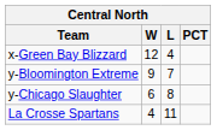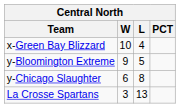 <table class="wikitable" style="text-align:center">
 <tr>
 <th colspan=4>Central North</th>
 </tr>
 <tr>
 <th>Team</th>
 <th>W</th>
 <th>L</th>
 <th>PCT</th>
 </tr>
 <tr>
 <td align=left>x-<a href='#'>Green Bay Blizzard</a></td>
-<td>12</td>
+<td>10</td>
 <td>4</td>
 <td></td>
 </tr>
 <tr>
 <td align=left>y-<a href='#'>Bloomington Extreme</a></td>
 <td>9</td>
-<td>7</td>
+<td>5</td>
 <td></td>
 </tr>
 <tr>
 <td align=left>y-<a href='#'>Chicago Slaughter</a></td>
 <td>6</td>
 <td>8</td>
 <td></td>
 </tr>
 <tr>
 <td align=left><a href='#'>La Crosse Spartans</a></td>
-<td>4</td>
-<td>11</td>
+<td>3</td>
+<td>13</td>
 <td></td>
 </tr>
 </table>
